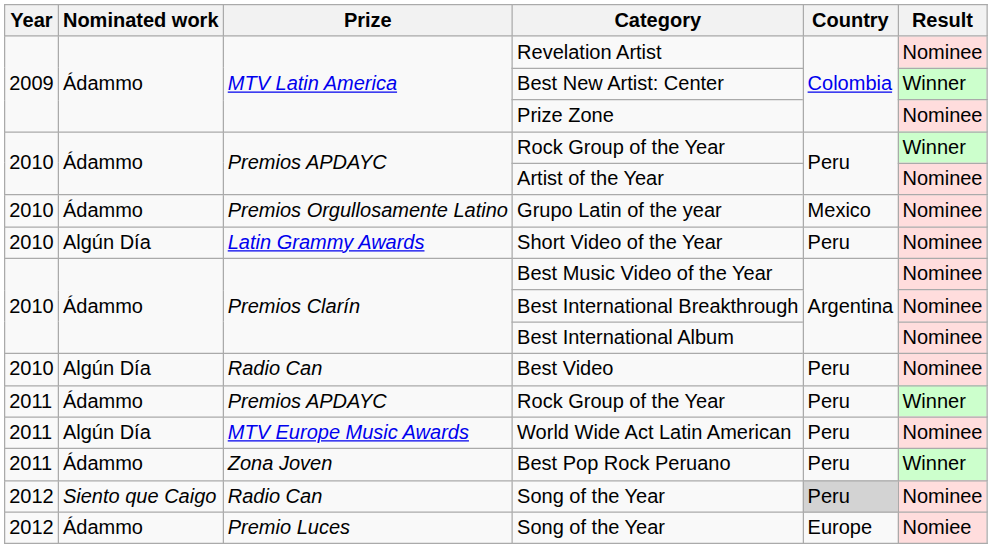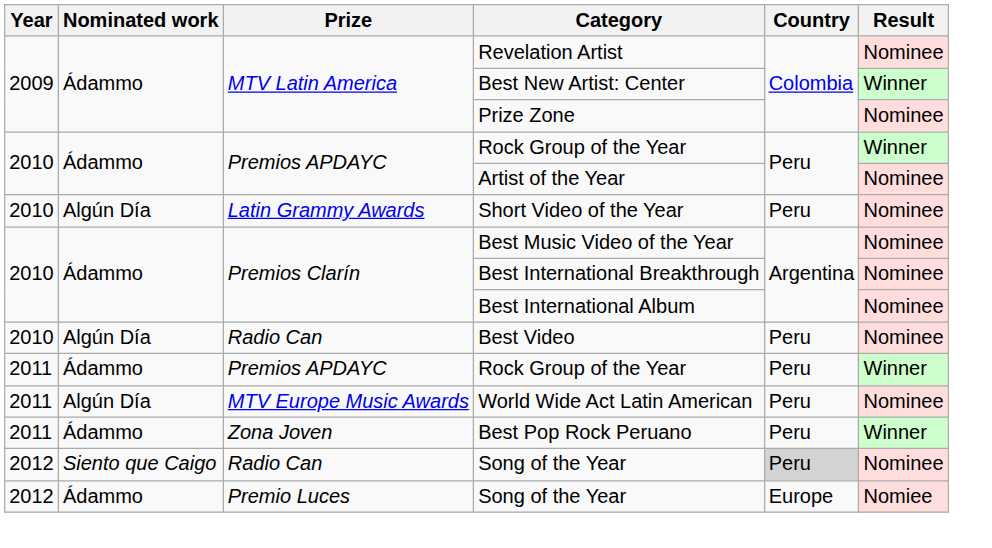 <table class="wikitable">
 <tr>
 <th>Year</th>
 <th>Nominated work</th>
 <th>Prize</th>
 <th>Category</th>
 <th>Country</th>
 <th>Result</th>
 </tr>
 <tr>
 <td rowspan=3>2009</td>
 <td rowspan=3>Ádammo</td>
 <td rowspan=3><em><a href='#'>MTV Latin America</a></em></td>
 <td>Revelation Artist</td>
 <td rowspan=3><a href='#'>Colombia</a></td>
 <td style="background: #fdd;">Nominee</td>
 </tr>
 <tr>
 <td>Best New Artist: Center</td>
 <td style="background:#cfc;">Winner</td>
 </tr>
 <tr>
 <td>Prize Zone</td>
 <td style="background: #fdd;">Nominee</td>
 </tr>
 <tr>
 <td rowspan=2>2010</td>
 <td rowspan=2>Ádammo</td>
 <td rowspan=2><em>Premios APDAYC</em></td>
 <td>Rock Group of the Year</td>
 <td rowspan=2>Peru</td>
 <td style="background:#cfc;">Winner</td>
 </tr>
 <tr>
 <td>Artist of the Year</td>
 <td style="background: #fdd;">Nominee</td>
-</tr>
-<tr>
-<td>2010</td>
-<td>Ádammo</td>
-<td><em>Premios Orgullosamente Latino</em></td>
-<td>Grupo Latin of the year</td>
-<td>Mexico</td>
-<td style="background:#fdd;">Nominee</td>
 </tr>
 <tr>
 <td>2010</td>
 <td>Algún Día</td>
 <td><em><a href='#'>Latin Grammy Awards</a></em></td>
 <td>Short Video of the Year</td>
 <td>Peru</td>
 <td style="background:#fdd;">Nominee</td>
 </tr>
 <tr>
 <td rowspan=3>2010</td>
 <td rowspan=3>Ádammo</td>
 <td rowspan=3><em>Premios Clarín</em></td>
 <td>Best Music Video of the Year</td>
 <td rowspan=3>Argentina</td>
 <td style="background: #fdd;">Nominee</td>
 </tr>
 <tr>
 <td>Best International Breakthrough</td>
 <td style="background: #fdd;">Nominee</td>
 </tr>
 <tr>
 <td>Best International Album</td>
 <td style="background: #fdd;">Nominee</td>
 </tr>
 <tr>
 <td>2010</td>
 <td>Algún Día</td>
 <td><em>Radio Can</em></td>
 <td>Best Video</td>
 <td>Peru</td>
 <td style="background:#fdd;">Nominee</td>
 </tr>
 <tr>
 <td>2011</td>
 <td>Ádammo</td>
 <td><em>Premios APDAYC</em></td>
 <td>Rock Group of the Year</td>
 <td>Peru</td>
 <td style="background:#cfc;">Winner</td>
 </tr>
 <tr>
 <td>2011</td>
 <td>Algún Día</td>
 <td><em><a href='#'>MTV Europe Music Awards</a></em></td>
 <td>World Wide Act Latin American</td>
 <td>Peru</td>
 <td style="background:#fdd;">Nominee</td>
 </tr>
 <tr>
 <td>2011</td>
 <td>Ádammo</td>
 <td><em>Zona Joven</em></td>
 <td>Best Pop Rock Peruano</td>
 <td>Peru</td>
 <td style="background:#cfc;">Winner</td>
 </tr>
 <tr>
 <td>2012</td>
 <td><em>Siento que Caigo</em></td>
 <td><em>Radio Can</em></td>
 <td>Song of the Year</td>
 <td style="background: lightgrey;">Peru</td>
 <td style="background:#fdd;">Nominee</td>
 </tr>
 <tr>
 <td>2012</td>
 <td>Ádammo</td>
 <td><em>Premio Luces</em></td>
 <td>Song of the Year</td>
 <td>Europe</td>
 <td style="background:#fdd;">Nomiee</td>
 </tr>
 </table>
